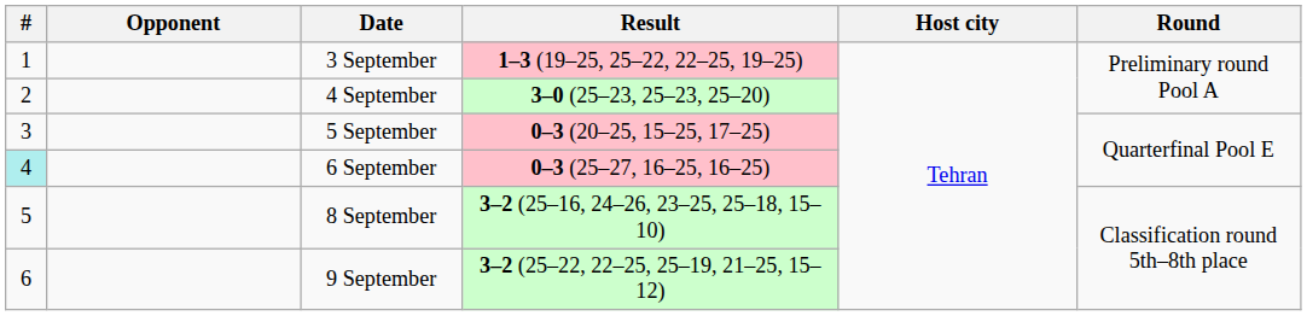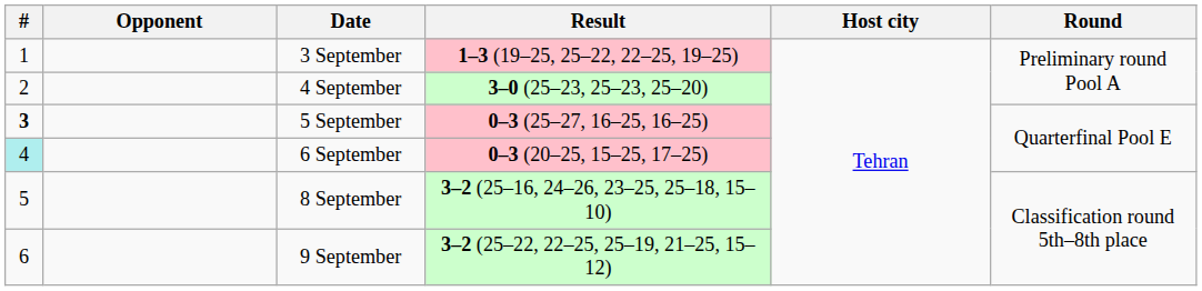 <table class="wikitable" style="text-align: center;font-size:90%;">
 <tr>
 <th width=20>#</th>
 <th width=160>Opponent</th>
 <th width=100>Date</th>
 <th width=240>Result</th>
 <th width=150>Host city</th>
 <th width=140>Round</th>
 </tr>
 <tr>
 <td>1</td>
 <td align=left></td>
 <td>3 September</td>
 <td bgcolor=pink><strong>1–3</strong> (19–25, 25–22, 22–25, 19–25)</td>
 <td rowspan=6> <a href='#'>Tehran</a></td>
 <td rowspan=2>Preliminary round<br> Pool A</td>
 </tr>
 <tr>
 <td>2</td>
 <td align=left></td>
 <td>4 September</td>
 <td bgcolor=ccffcc><strong>3–0</strong> (25–23, 25–23, 25–20)</td>
 </tr>
 <tr>
-<td>3</td>
+<td><strong>3</strong></td>
 <td align=left></td>
 <td>5 September</td>
-<td bgcolor=pink><strong>0–3</strong> (20–25, 15–25, 17–25)</td>
+<td bgcolor=pink><strong>0–3</strong> (25–27, 16–25, 16–25)</td>
 <td rowspan=2>Quarterfinal Pool E</td>
 </tr>
 <tr>
 <td style="background: paleturquoise;">4</td>
 <td align=left></td>
 <td>6 September</td>
-<td bgcolor=pink><strong>0–3</strong> (25–27, 16–25, 16–25)</td>
+<td bgcolor=pink><strong>0–3</strong> (20–25, 15–25, 17–25)</td>
 </tr>
 <tr>
 <td>5</td>
 <td align=left></td>
 <td>8 September</td>
 <td bgcolor=ccffcc><strong>3–2</strong> (25–16, 24–26, 23–25, 25–18, 15–10)</td>
 <td rowspan=2>Classification round 5th–8th place</td>
 </tr>
 <tr>
 <td>6</td>
 <td align=left></td>
 <td>9 September</td>
 <td bgcolor=ccffcc><strong>3–2</strong> (25–22, 22–25, 25–19, 21–25, 15–12)</td>
 </tr>
 </table>
